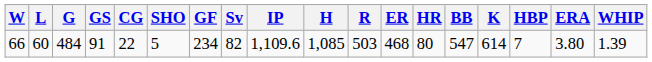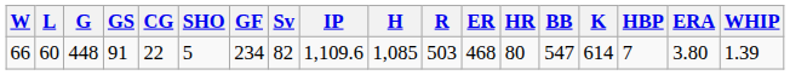 <table class="wikitable" style="margin: auto">
 <tr>
 <th><a href='#'>W</a></th>
 <th><a href='#'>L</a></th>
 <th><a href='#'>G</a></th>
 <th><a href='#'>GS</a></th>
 <th><a href='#'>CG</a></th>
 <th><a href='#'>SHO</a></th>
 <th><a href='#'>GF</a></th>
 <th><a href='#'>Sv</a></th>
 <th><a href='#'>IP</a></th>
 <th><a href='#'>H</a></th>
 <th><a href='#'>R</a></th>
 <th><a href='#'>ER</a></th>
 <th><a href='#'>HR</a></th>
 <th><a href='#'>BB</a></th>
 <th><a href='#'>K</a></th>
 <th><a href='#'>HBP</a></th>
 <th><a href='#'>ERA</a></th>
 <th><a href='#'>WHIP</a></th>
 </tr>
 <tr>
 <td>66</td>
 <td>60</td>
-<td>484</td>
+<td>448</td>
 <td>91</td>
 <td>22</td>
 <td>5</td>
 <td>234</td>
 <td>82</td>
 <td>1,109.6</td>
 <td>1,085</td>
 <td>503</td>
 <td>468</td>
 <td>80</td>
 <td>547</td>
 <td>614</td>
 <td>7</td>
 <td>3.80</td>
 <td>1.39</td>
 </tr>
 </table>
